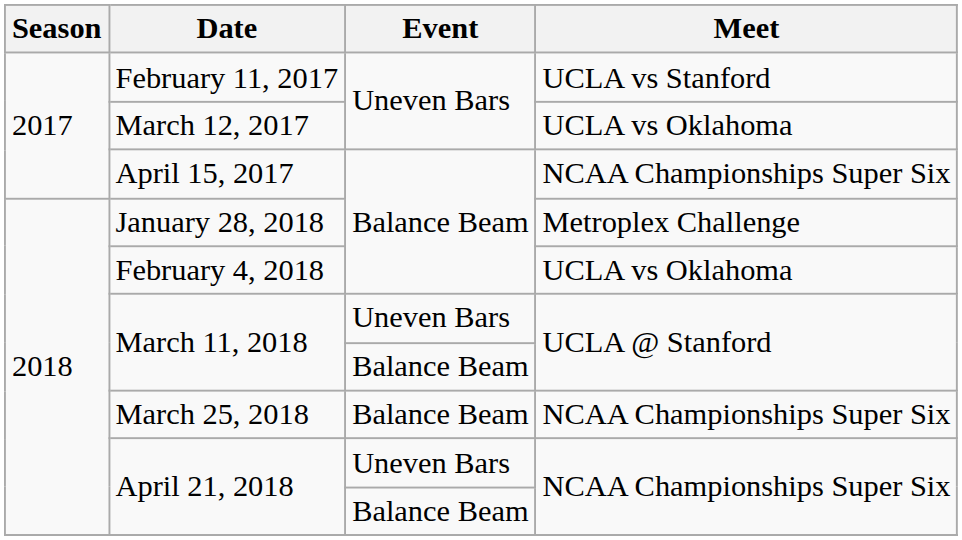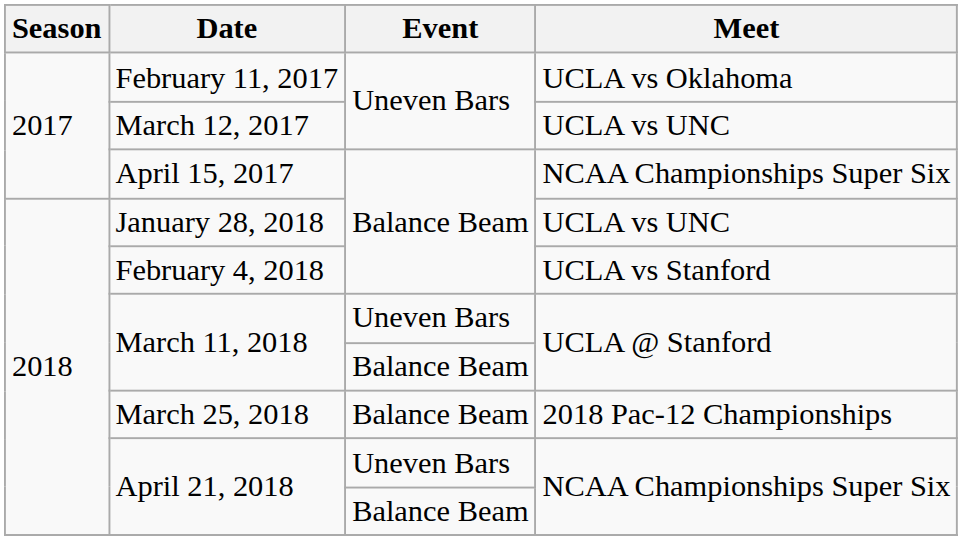 <table class="wikitable">
 <tr>
 <th>Season</th>
 <th>Date</th>
 <th>Event</th>
 <th>Meet</th>
 </tr>
 <tr>
 <td rowspan="3">2017</td>
 <td>February 11, 2017</td>
 <td rowspan="2">Uneven Bars</td>
-<td>UCLA vs Stanford</td>
+<td>UCLA vs Oklahoma</td>
 </tr>
 <tr>
 <td>March 12, 2017</td>
-<td>UCLA vs Oklahoma</td>
+<td>UCLA vs UNC</td>
 </tr>
 <tr>
 <td>April 15, 2017</td>
 <td rowspan="3">Balance Beam</td>
 <td>NCAA Championships Super Six</td>
 </tr>
 <tr>
 <td rowspan="7">2018</td>
 <td>January 28, 2018</td>
-<td>Metroplex Challenge</td>
+<td>UCLA vs UNC</td>
 </tr>
 <tr>
 <td>February 4, 2018</td>
-<td>UCLA vs Oklahoma</td>
+<td>UCLA vs Stanford</td>
 </tr>
 <tr>
 <td rowspan="2">March 11, 2018</td>
 <td>Uneven Bars</td>
 <td rowspan="2">UCLA @ Stanford</td>
 </tr>
 <tr>
 <td>Balance Beam</td>
 </tr>
 <tr>
 <td>March 25, 2018</td>
 <td>Balance Beam</td>
-<td>NCAA Championships Super Six</td>
+<td>2018 Pac-12 Championships</td>
 </tr>
 <tr>
 <td rowspan="2">April 21, 2018</td>
 <td>Uneven Bars</td>
 <td rowspan="2">NCAA Championships Super Six</td>
 </tr>
 <tr>
 <td>Balance Beam</td>
 </tr>
 <tr>
 </tr>
 </table>
